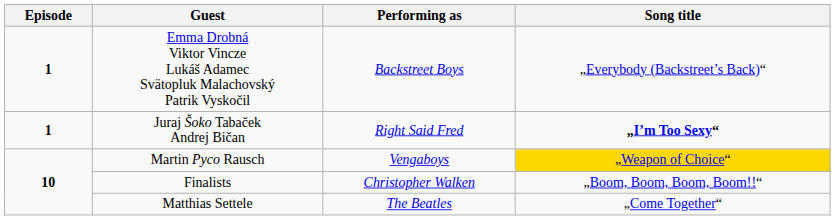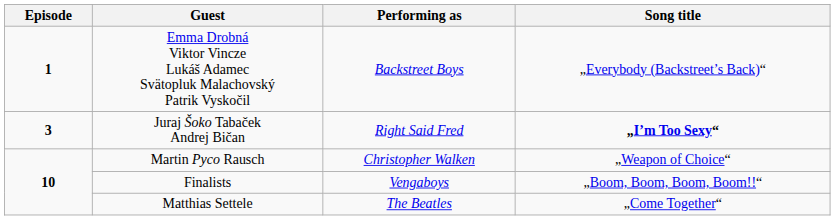 <table class="wikitable"; style="width:60%; text-align:center;">
 <tr>
 <th>Episode</th>
 <th>Guest</th>
 <th>Performing as</th>
 <th>Song title</th>
 </tr>
 <tr>
 <td><strong>1</strong></td>
 <td><a href='#'>Emma Drobná</a><br>Viktor Vincze<br>Lukáš Adamec<br>Svätopluk Malachovský<br>Patrik Vyskočil</td>
 <td><em><a href='#'>Backstreet Boys</a></em></td>
 <td>„<a href='#'>Everybody (Backstreet’s Back)</a>“</td>
 </tr>
 <tr>
-<td><strong>1</strong></td>
+<td><strong>3</strong></td>
 <td>Juraj <em>Šoko</em> Tabaček<br>Andrej Bičan</td>
 <td><em><a href='#'>Right Said Fred</a></em></td>
 <td><strong>„<a href='#'>I’m Too Sexy</a>“</strong></td>
 </tr>
 <tr>
 <td rowspan="3"><strong>10</strong></td>
 <td>Martin <em>Pyco</em> Rausch</td>
-<td><em><a href='#'>Vengaboys</a></em></td>
-<td style="background: gold;">„<a href='#'>Weapon of Choice</a>“</td>
+<td><em><a href='#'>Christopher Walken</a></em></td>
+<td>„<a href='#'>Weapon of Choice</a>“</td>
 </tr>
 <tr>
 <td>Finalists</td>
-<td><em><a href='#'>Christopher Walken</a></em></td>
+<td><em><a href='#'>Vengaboys</a></em></td>
 <td>„<a href='#'>Boom, Boom, Boom, Boom!!</a>“</td>
 </tr>
 <tr>
 <td>Matthias Settele</td>
 <td><em><a href='#'>The Beatles</a></em></td>
 <td>„<a href='#'>Come Together</a>“</td>
 </tr>
 </table>
